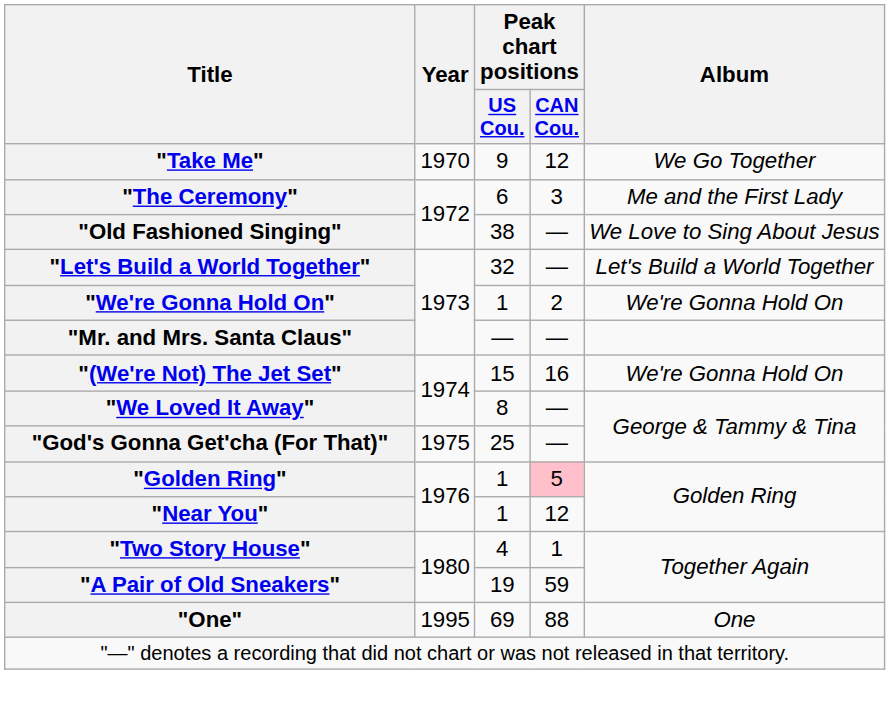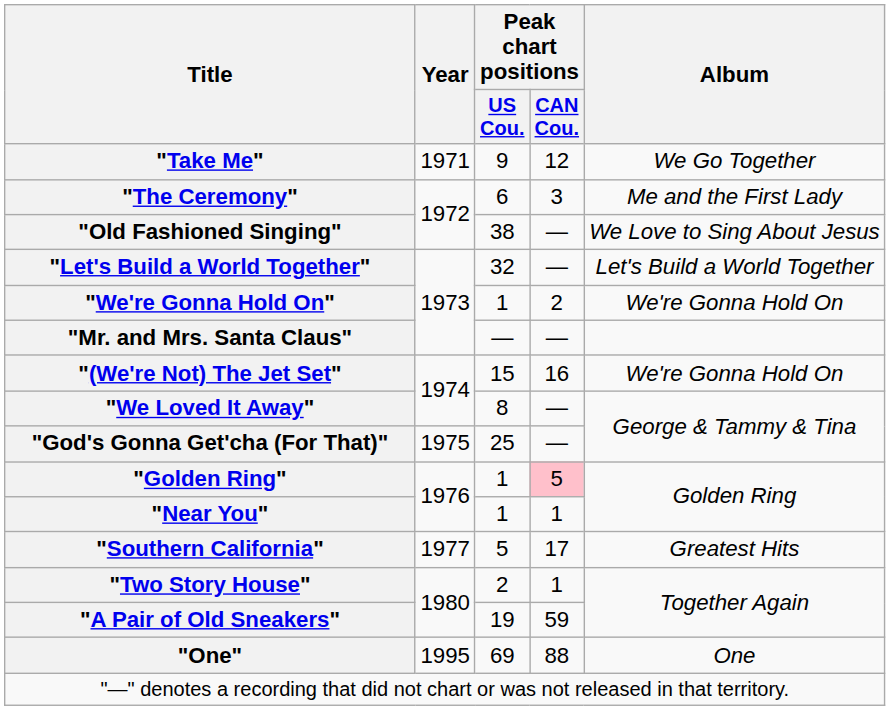 <table class="wikitable plainrowheaders" style="text-align:center;" border="1">
 <tr>
 <th scope="col" rowspan="2" style="width:18em;">Title</th>
 <th scope="col" rowspan="2">Year</th>
 <th scope="col" colspan="2">Peak chart<br>positions</th>
 <th scope="col" rowspan="2">Album</th>
 </tr>
 <tr>
 <th scope="col" style="width:2em;font-size:90%;"><a href='#'>US<br>Cou.</a><br></th>
 <th scope="col" style="width:2em;font-size:90%;"><a href='#'>CAN<br>Cou.</a><br></th>
 </tr>
 <tr>
 <th scope="row">"<a href='#'>Take Me</a>"</th>
-<td>1970</td>
+<td>1971</td>
 <td>9</td>
 <td>12</td>
 <td><em>We Go Together</em></td>
 </tr>
 <tr>
 <th scope="row">"<a href='#'>The Ceremony</a>"</th>
 <td rowspan="2">1972</td>
 <td>6</td>
 <td>3</td>
 <td><em>Me and the First Lady</em></td>
 </tr>
 <tr>
 <th scope="row">"Old Fashioned Singing"</th>
 <td>38</td>
 <td>—</td>
 <td><em>We Love to Sing About Jesus</em></td>
 </tr>
 <tr>
 <th scope="row">"<a href='#'>Let's Build a World Together</a>"</th>
 <td rowspan="3">1973</td>
 <td>32</td>
 <td>—</td>
 <td><em>Let's Build a World Together</em></td>
 </tr>
 <tr>
 <th scope="row">"<a href='#'>We're Gonna Hold On</a>"</th>
 <td>1</td>
 <td>2</td>
 <td><em>We're Gonna Hold On</em></td>
 </tr>
 <tr>
 <th scope="row">"Mr. and Mrs. Santa Claus"</th>
 <td>—</td>
 <td>—</td>
 <td></td>
 </tr>
 <tr>
 <th scope="row">"<a href='#'>(We're Not) The Jet Set</a>"</th>
 <td rowspan="2">1974</td>
 <td>15</td>
 <td>16</td>
 <td><em>We're Gonna Hold On</em></td>
 </tr>
 <tr>
 <th scope="row">"<a href='#'>We Loved It Away</a>"</th>
 <td>8</td>
 <td>—</td>
 <td rowspan="2"><em>George & Tammy & Tina</em></td>
 </tr>
 <tr>
 <th scope="row">"God's Gonna Get'cha (For That)"</th>
 <td>1975</td>
 <td>25</td>
 <td>—</td>
 </tr>
 <tr>
 <th scope="row">"<a href='#'>Golden Ring</a>"</th>
 <td rowspan="2">1976</td>
 <td>1</td>
 <td style="background: pink;">5</td>
 <td rowspan="2"><em>Golden Ring</em></td>
 </tr>
 <tr>
 <th scope="row">"<a href='#'>Near You</a>"</th>
 <td>1</td>
-<td>12</td>
+<td>1</td>
+</tr>
+<tr>
+<th scope="row">"<a href='#'>Southern California</a>"</th>
+<td>1977</td>
+<td>5</td>
+<td>17</td>
+<td><em>Greatest Hits</em></td>
 </tr>
 <tr>
 <th scope="row">"<a href='#'>Two Story House</a>"</th>
 <td rowspan="2">1980</td>
-<td>4</td>
+<td>2</td>
 <td>1</td>
 <td rowspan="2"><em>Together Again</em></td>
 </tr>
 <tr>
 <th scope="row">"<a href='#'>A Pair of Old Sneakers</a>"</th>
 <td>19</td>
 <td>59</td>
 </tr>
 <tr>
 <th scope="row">"One"</th>
 <td>1995</td>
 <td>69</td>
 <td>88</td>
 <td><em>One</em></td>
 </tr>
 <tr>
 <td colspan="5" style="font-size:90%">"—" denotes a recording that did not chart or was not released in that territory.</td>
 </tr>
 </table>
